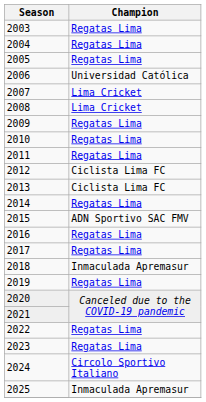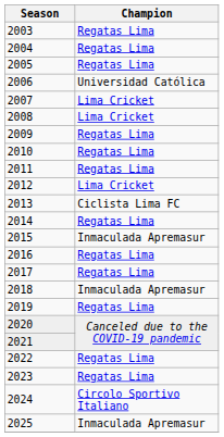 <table class="wikitable sortable">
 <tr>
 <th width=80px>Season</th>
 <th width=170px>Champion</th>
 </tr>
 <tr>
 <td>2003</td>
 <td><a href='#'>Regatas Lima</a></td>
 </tr>
 <tr>
 <td>2004</td>
 <td><a href='#'>Regatas Lima</a></td>
 </tr>
 <tr>
 <td>2005</td>
 <td><a href='#'>Regatas Lima</a></td>
 </tr>
 <tr>
 <td>2006</td>
 <td>Universidad Católica</td>
 </tr>
 <tr>
 <td>2007</td>
 <td><a href='#'>Lima Cricket</a></td>
 </tr>
 <tr>
 <td>2008</td>
 <td><a href='#'>Lima Cricket</a></td>
 </tr>
 <tr>
 <td>2009</td>
 <td><a href='#'>Regatas Lima</a></td>
 </tr>
 <tr>
 <td>2010</td>
 <td><a href='#'>Regatas Lima</a></td>
 </tr>
 <tr>
 <td>2011</td>
 <td><a href='#'>Regatas Lima</a></td>
 </tr>
 <tr>
 <td>2012</td>
-<td>Ciclista Lima FC</td>
+<td><a href='#'>Lima Cricket</a></td>
 </tr>
 <tr>
 <td>2013</td>
 <td>Ciclista Lima FC</td>
 </tr>
 <tr>
 <td>2014</td>
 <td><a href='#'>Regatas Lima</a></td>
 </tr>
 <tr>
 <td>2015</td>
-<td>ADN Sportivo SAC FMV</td>
+<td>Inmaculada Apremasur</td>
 </tr>
 <tr>
 <td>2016</td>
 <td><a href='#'>Regatas Lima</a></td>
 </tr>
 <tr>
 <td>2017</td>
 <td><a href='#'>Regatas Lima</a></td>
 </tr>
 <tr>
 <td>2018</td>
 <td>Inmaculada Apremasur</td>
 </tr>
 <tr>
 <td>2019</td>
 <td><a href='#'>Regatas Lima</a></td>
 </tr>
 <tr bgcolor=#efefef>
 <td>2020</td>
 <td rowspan=2 colspan="1" align=center><em>Canceled due to the <a href='#'>COVID-19 pandemic</a></em></td>
 </tr>
 <tr bgcolor=#efefef>
 <td>2021</td>
 </tr>
 <tr>
 <td>2022</td>
 <td><a href='#'>Regatas Lima</a></td>
 </tr>
 <tr>
 <td>2023</td>
 <td><a href='#'>Regatas Lima</a></td>
 </tr>
 <tr>
 <td>2024</td>
 <td><a href='#'>Circolo Sportivo Italiano</a></td>
 </tr>
 <tr>
 <td>2025</td>
 <td>Inmaculada Apremasur</td>
 </tr>
 <tr>
 </tr>
 </table>
